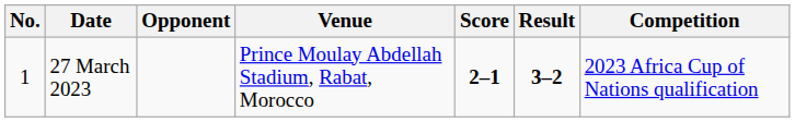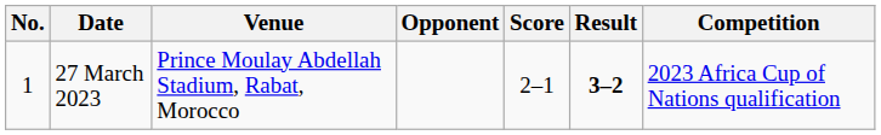 <table class="wikitable sortable">
 <tr>
 <th scope="col">No.</th>
 <th scope="col">Date</th>
+<th scope="col">Venue</th>
 <th scope="col">Opponent</th>
-<th scope="col">Venue</th>
 <th scope="col">Score</th>
 <th scope="col">Result</th>
 <th scope="col">Competition</th>
 </tr>
 <tr>
 <td align=center>1</td>
 <td>27 March 2023</td>
+<td><a href='#'>Prince Moulay Abdellah Stadium</a>, <a href='#'>Rabat</a>, Morocco</td>
 <td></td>
-<td><a href='#'>Prince Moulay Abdellah Stadium</a>, <a href='#'>Rabat</a>, Morocco</td>
-<td align=center><strong>2–1</strong></td>
+<td align=center>2–1</td>
 <td align=center><strong>3–2</strong></td>
 <td><a href='#'>2023 Africa Cup of Nations qualification</a></td>
 </tr>
 </table>
